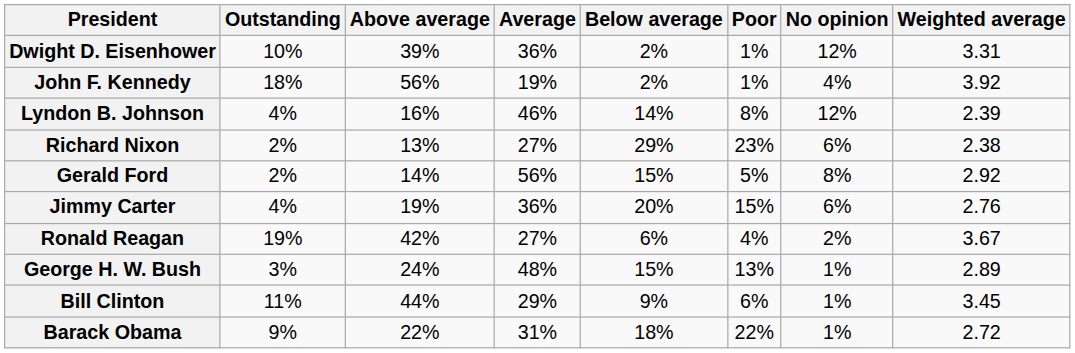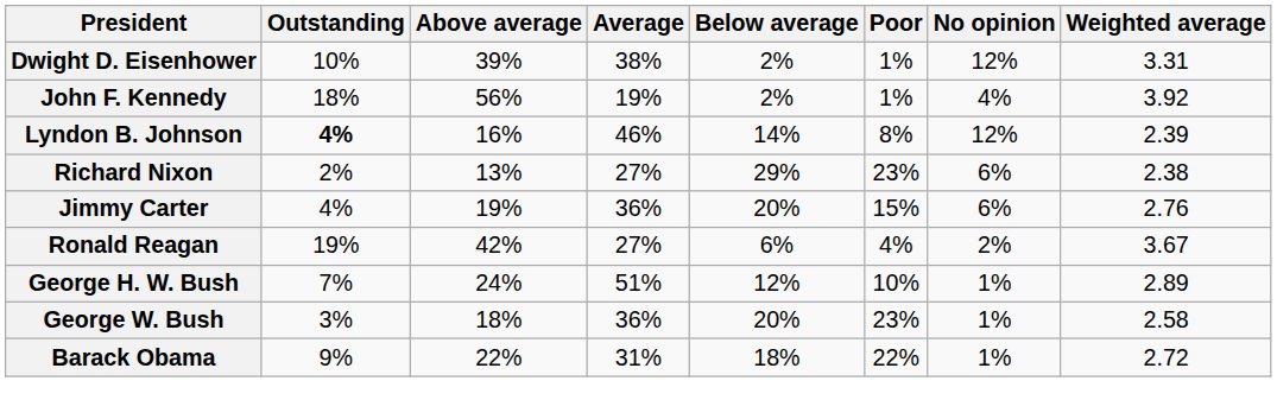 <table class="wikitable sortable" style="text-align:center">
 <tr>
 <th scope="col">President</th>
 <th scope="col">Outstanding</th>
 <th scope="col">Above average</th>
 <th scope="col">Average</th>
 <th scope="col">Below average</th>
 <th scope="col">Poor</th>
 <th scope="col">No opinion</th>
 <th scope="col">Weighted average</th>
 </tr>
 <tr>
 <th scope="row" data-sort-value="Eisenhower, Dwight D.">Dwight D. Eisenhower</th>
 <td>10%</td>
 <td>39%</td>
-<td>36%</td>
+<td>38%</td>
 <td>2%</td>
 <td>1%</td>
 <td>12%</td>
 <td>3.31</td>
 </tr>
 <tr>
 <th scope="row" data-sort-value="Kennedy, John F.">John F. Kennedy</th>
 <td>18%</td>
 <td>56%</td>
 <td>19%</td>
 <td>2%</td>
 <td>1%</td>
 <td>4%</td>
 <td>3.92</td>
 </tr>
 <tr>
 <th scope="row" data-sort-value="Johnson, Lyndon B.">Lyndon B. Johnson</th>
-<td>4%</td>
+<td><strong>4%</strong></td>
 <td>16%</td>
 <td>46%</td>
 <td>14%</td>
 <td>8%</td>
 <td>12%</td>
 <td>2.39</td>
 </tr>
 <tr>
 <th scope="row" data-sort-value="Nixon, Richard">Richard Nixon</th>
 <td>2%</td>
 <td>13%</td>
 <td>27%</td>
 <td>29%</td>
 <td>23%</td>
 <td>6%</td>
 <td>2.38</td>
-</tr>
-<tr>
-<th scope="row" data-sort-value="Ford, Gerald">Gerald Ford</th>
-<td>2%</td>
-<td>14%</td>
-<td>56%</td>
-<td>15%</td>
-<td>5%</td>
-<td>8%</td>
-<td>2.92</td>
 </tr>
 <tr>
 <th scope="row" data-sort-value="Carter, Jimmy">Jimmy Carter</th>
 <td>4%</td>
 <td>19%</td>
 <td>36%</td>
 <td>20%</td>
 <td>15%</td>
 <td>6%</td>
 <td>2.76</td>
 </tr>
 <tr>
 <th scope="row" data-sort-value="Reagan, Ronald">Ronald Reagan</th>
 <td>19%</td>
 <td>42%</td>
 <td>27%</td>
 <td>6%</td>
 <td>4%</td>
 <td>2%</td>
 <td>3.67</td>
 </tr>
 <tr>
 <th scope="row" data-sort-value="Bush, George H. W.">George H. W. Bush</th>
-<td>3%</td>
+<td>7%</td>
 <td>24%</td>
-<td>48%</td>
-<td>15%</td>
-<td>13%</td>
+<td>51%</td>
+<td>12%</td>
+<td>10%</td>
 <td>1%</td>
 <td>2.89</td>
 </tr>
 <tr>
-<th scope="row" data-sort-value="Clinton, Bill">Bill Clinton</th>
-<td>11%</td>
-<td>44%</td>
-<td>29%</td>
-<td>9%</td>
-<td>6%</td>
+<th scope="row" data-sort-value="Bush, George W.">George W. Bush</th>
+<td>3%</td>
+<td>18%</td>
+<td>36%</td>
+<td>20%</td>
+<td>23%</td>
 <td>1%</td>
-<td>3.45</td>
+<td>2.58</td>
 </tr>
 <tr>
 <th scope="row" data-sort-value="Obama, Barack">Barack Obama</th>
 <td>9%</td>
 <td>22%</td>
 <td>31%</td>
 <td>18%</td>
 <td>22%</td>
 <td>1%</td>
 <td>2.72</td>
 </tr>
 </table>
